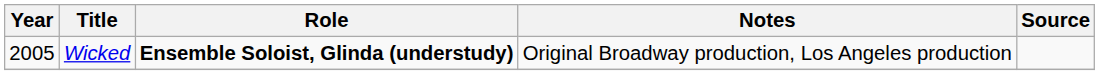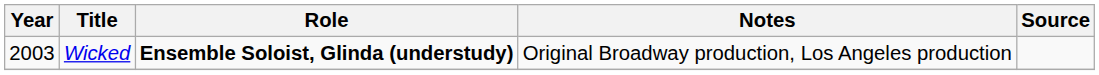 <table class="wikitable sortable plainrowheaders">
 <tr>
 <th>Year</th>
 <th>Title</th>
 <th>Role</th>
 <th class="unsortable">Notes</th>
 <th class="unsortable">Source</th>
 </tr>
 <tr>
-<td>2005</td>
+<td>2003</td>
 <td><em><a href='#'>Wicked</a></em></td>
 <td><strong>Ensemble Soloist, Glinda (understudy)</strong></td>
 <td>Original Broadway production, Los Angeles production</td>
 <td></td>
 </tr>
 <tr>
 </tr>
 </table>
